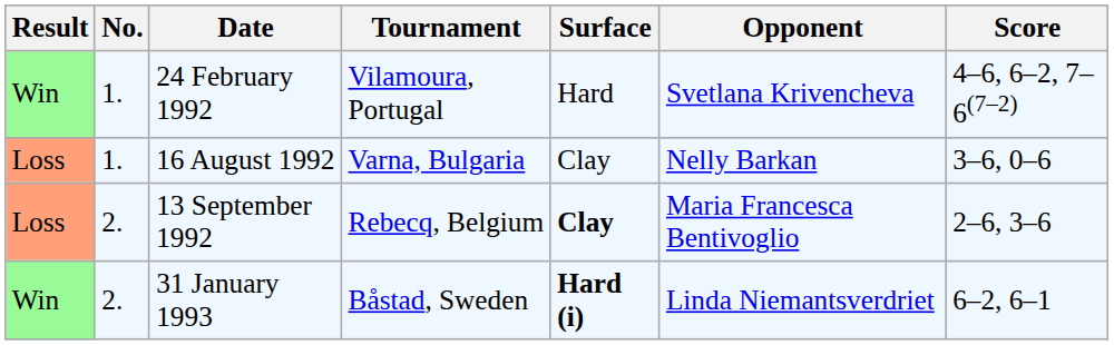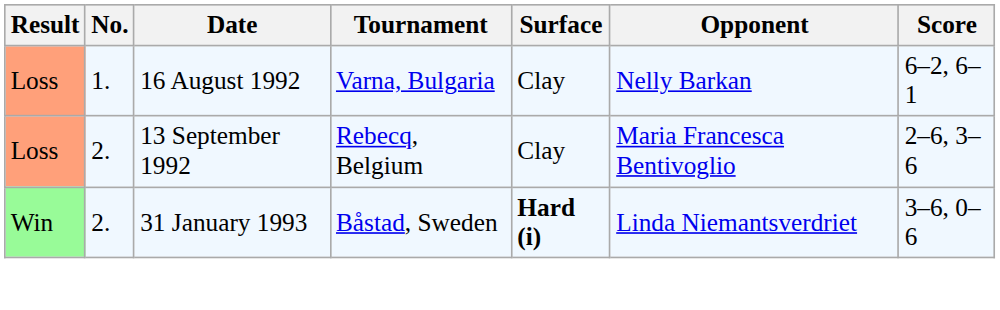 <table class="sortable wikitable" style="font-size:97%;">
 <tr>
 <th>Result</th>
 <th>No.</th>
 <th>Date</th>
 <th>Tournament</th>
 <th>Surface</th>
 <th>Opponent</th>
 <th class="unsortable">Score</th>
 </tr>
 <tr bgcolor="#f0f8ff">
-<td style="background:#98fb98;">Win</td>
-<td>1.</td>
-<td>24 February 1992</td>
-<td><a href='#'>Vilamoura</a>, Portugal</td>
-<td>Hard</td>
-<td> <a href='#'>Svetlana Krivencheva</a></td>
-<td>4–6, 6–2, 7–6<sup>(7–2)</sup></td>
-</tr>
-<tr bgcolor="#f0f8ff">
 <td style="background:#ffa07a;">Loss</td>
 <td>1.</td>
 <td>16 August 1992</td>
 <td><a href='#'>Varna, Bulgaria</a></td>
 <td>Clay</td>
 <td> <a href='#'>Nelly Barkan</a></td>
-<td>3–6, 0–6</td>
+<td>6–2, 6–1</td>
 </tr>
 <tr bgcolor="#f0f8ff">
 <td style="background:#ffa07a;">Loss</td>
 <td>2.</td>
 <td>13 September 1992</td>
 <td><a href='#'>Rebecq</a>, Belgium</td>
-<td><strong>Clay</strong></td>
+<td>Clay</td>
 <td> <a href='#'>Maria Francesca Bentivoglio</a></td>
 <td>2–6, 3–6</td>
 </tr>
 <tr bgcolor="#f0f8ff">
 <td style="background:#98fb98;">Win</td>
 <td>2.</td>
 <td>31 January 1993</td>
 <td><a href='#'>Båstad</a>, Sweden</td>
 <td><strong>Hard (i)</strong></td>
 <td> <a href='#'>Linda Niemantsverdriet</a></td>
-<td>6–2, 6–1</td>
+<td>3–6, 0–6</td>
 </tr>
 </table>
